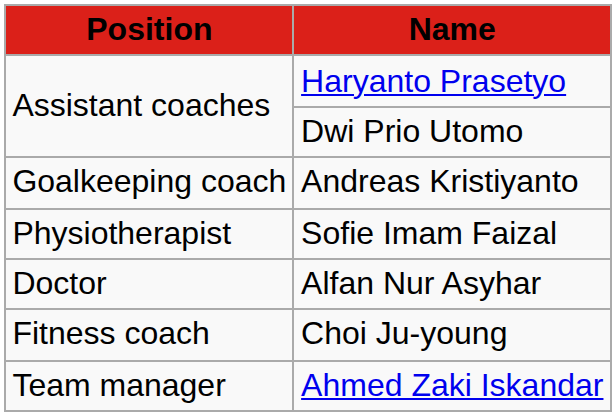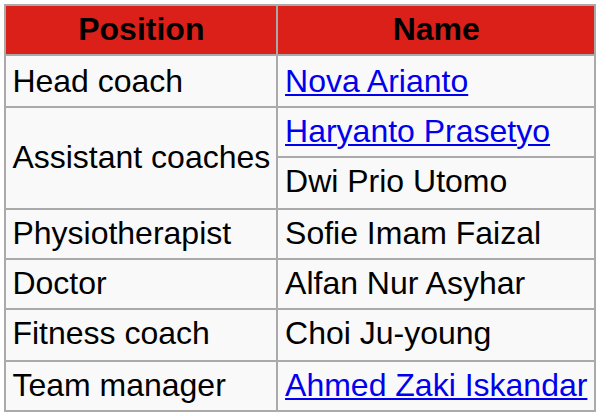 <table class="wikitable">
 <tr>
 <th style="background-color:#DB2019;"><span>Position</span></th>
 <th style="background-color:#DB2019;"><span>Name</span></th>
+</tr>
+<tr>
+<td>Head coach</td>
+<td style="text-align:left;"> <a href='#'>Nova Arianto</a></td>
 </tr>
 <tr>
 <td rowspan="2">Assistant coaches</td>
 <td style="text-align:left;"> <a href='#'>Haryanto Prasetyo</a></td>
 </tr>
 <tr>
 <td style="text-align:left;"> Dwi Prio Utomo</td>
-</tr>
-<tr>
-<td>Goalkeeping coach</td>
-<td style="text-align:left;"> Andreas Kristiyanto</td>
 </tr>
 <tr>
 <td>Physiotherapist</td>
 <td style="text-align:left;"> Sofie Imam Faizal</td>
 </tr>
 <tr>
 <td>Doctor</td>
 <td style="text-align:left;"> Alfan Nur Asyhar</td>
 </tr>
 <tr>
 <td>Fitness coach</td>
 <td style="text-align:left;"> Choi Ju-young</td>
 </tr>
 <tr>
 <td>Team manager</td>
 <td> <a href='#'>Ahmed Zaki Iskandar</a></td>
 </tr>
 </table>
